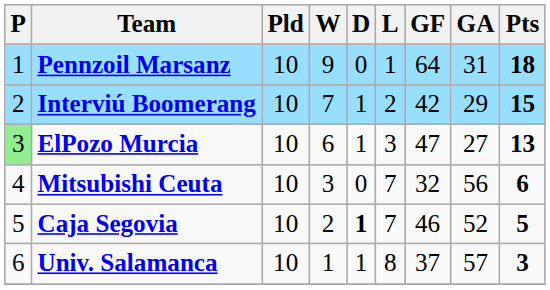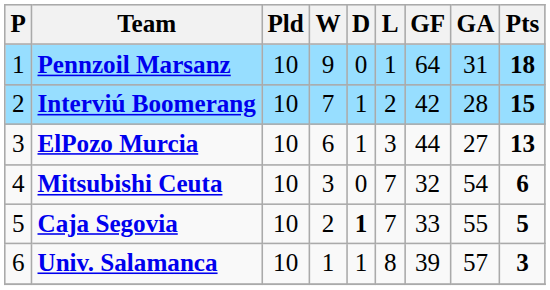 <table class="wikitable sortable" style="text-align: center;">
 <tr>
 <th align="center">P</th>
 <th align="center">Team</th>
 <th align="center">Pld</th>
 <th align="center">W</th>
 <th align="center">D</th>
 <th align="center">L</th>
 <th align="center">GF</th>
 <th align="center">GA</th>
 <th align="center">Pts</th>
 </tr>
 <tr ! style="background:#97DEFF;">
 <td>1</td>
 <td align="left"><strong><a href='#'>Pennzoil Marsanz</a></strong></td>
 <td>10</td>
 <td>9</td>
 <td>0</td>
 <td>1</td>
 <td>64</td>
 <td>31</td>
 <td><strong>18</strong></td>
 </tr>
 <tr ! style="background:#97DEFF;">
 <td>2</td>
 <td align="left"><strong><a href='#'>Interviú Boomerang</a></strong></td>
 <td>10</td>
 <td>7</td>
 <td>1</td>
 <td>2</td>
 <td>42</td>
-<td>29</td>
+<td>28</td>
 <td><strong>15</strong></td>
 </tr>
 <tr>
-<td style="background: lightgreen;">3</td>
+<td>3</td>
 <td align="left"><strong><a href='#'>ElPozo Murcia</a></strong></td>
 <td>10</td>
 <td>6</td>
 <td>1</td>
 <td>3</td>
-<td>47</td>
+<td>44</td>
 <td>27</td>
 <td><strong>13</strong></td>
 </tr>
 <tr>
 <td>4</td>
 <td align="left"><strong><a href='#'>Mitsubishi Ceuta</a></strong></td>
 <td>10</td>
 <td>3</td>
 <td>0</td>
 <td>7</td>
 <td>32</td>
-<td>56</td>
+<td>54</td>
 <td><strong>6</strong></td>
 </tr>
 <tr>
 <td>5</td>
 <td align="left"><strong><a href='#'>Caja Segovia</a></strong></td>
 <td>10</td>
 <td>2</td>
 <td><strong>1</strong></td>
 <td>7</td>
-<td>46</td>
-<td>52</td>
+<td>33</td>
+<td>55</td>
 <td><strong>5</strong></td>
 </tr>
 <tr>
 <td>6</td>
 <td align="left"><strong><a href='#'>Univ. Salamanca</a></strong></td>
 <td>10</td>
 <td>1</td>
 <td>1</td>
 <td>8</td>
-<td>37</td>
+<td>39</td>
 <td>57</td>
 <td><strong>3</strong></td>
 </tr>
 <tr>
 </tr>
 </table>
